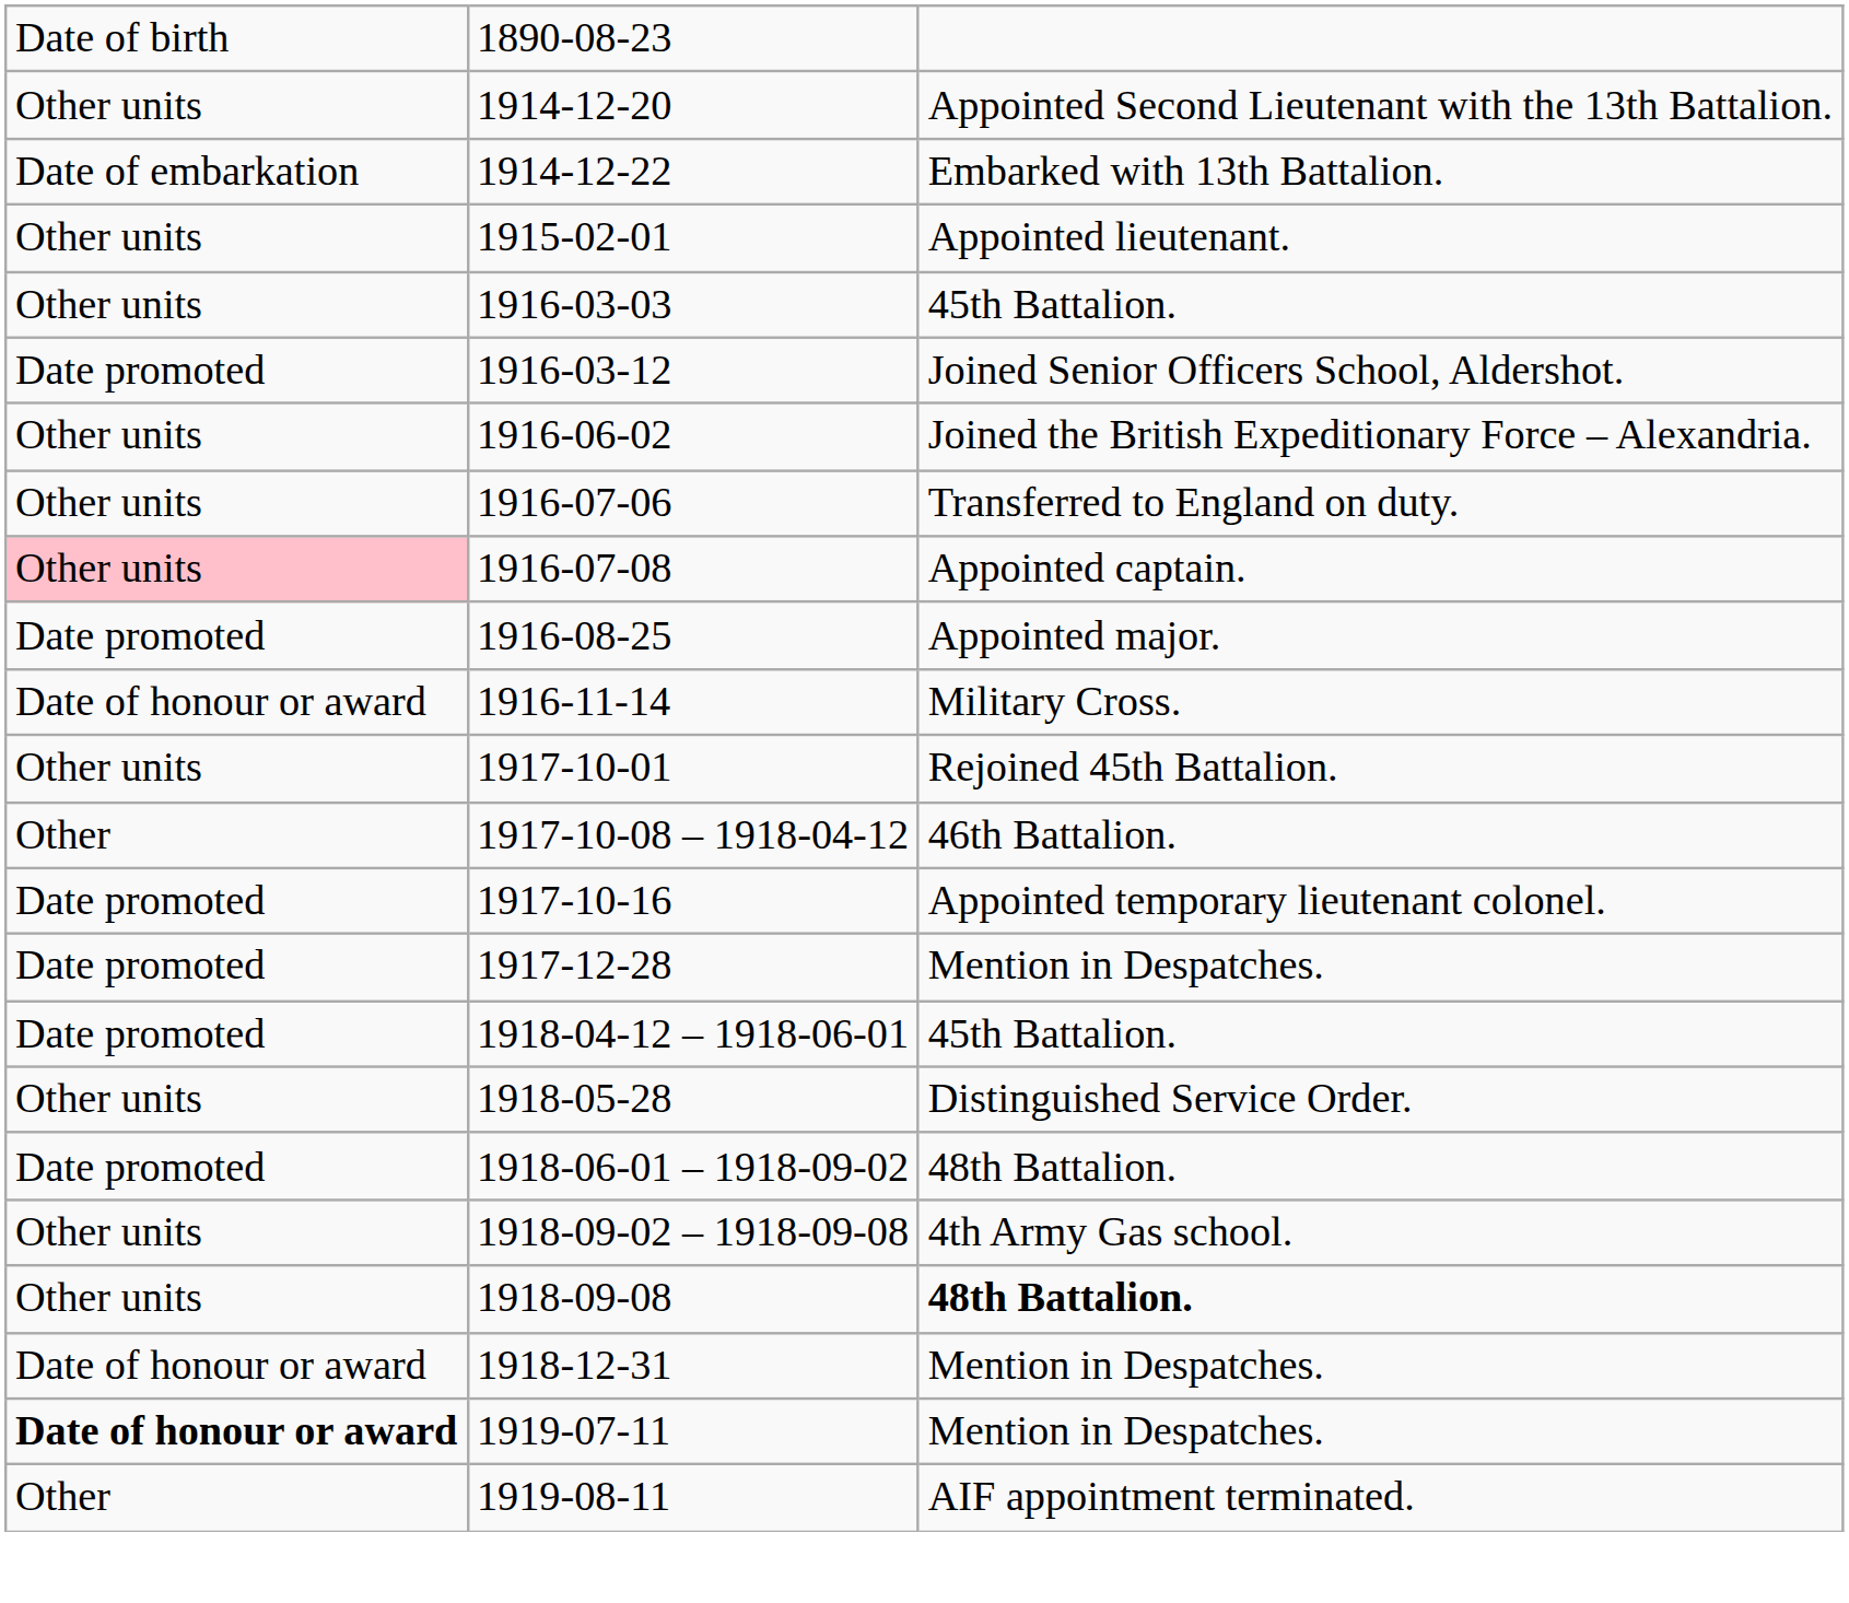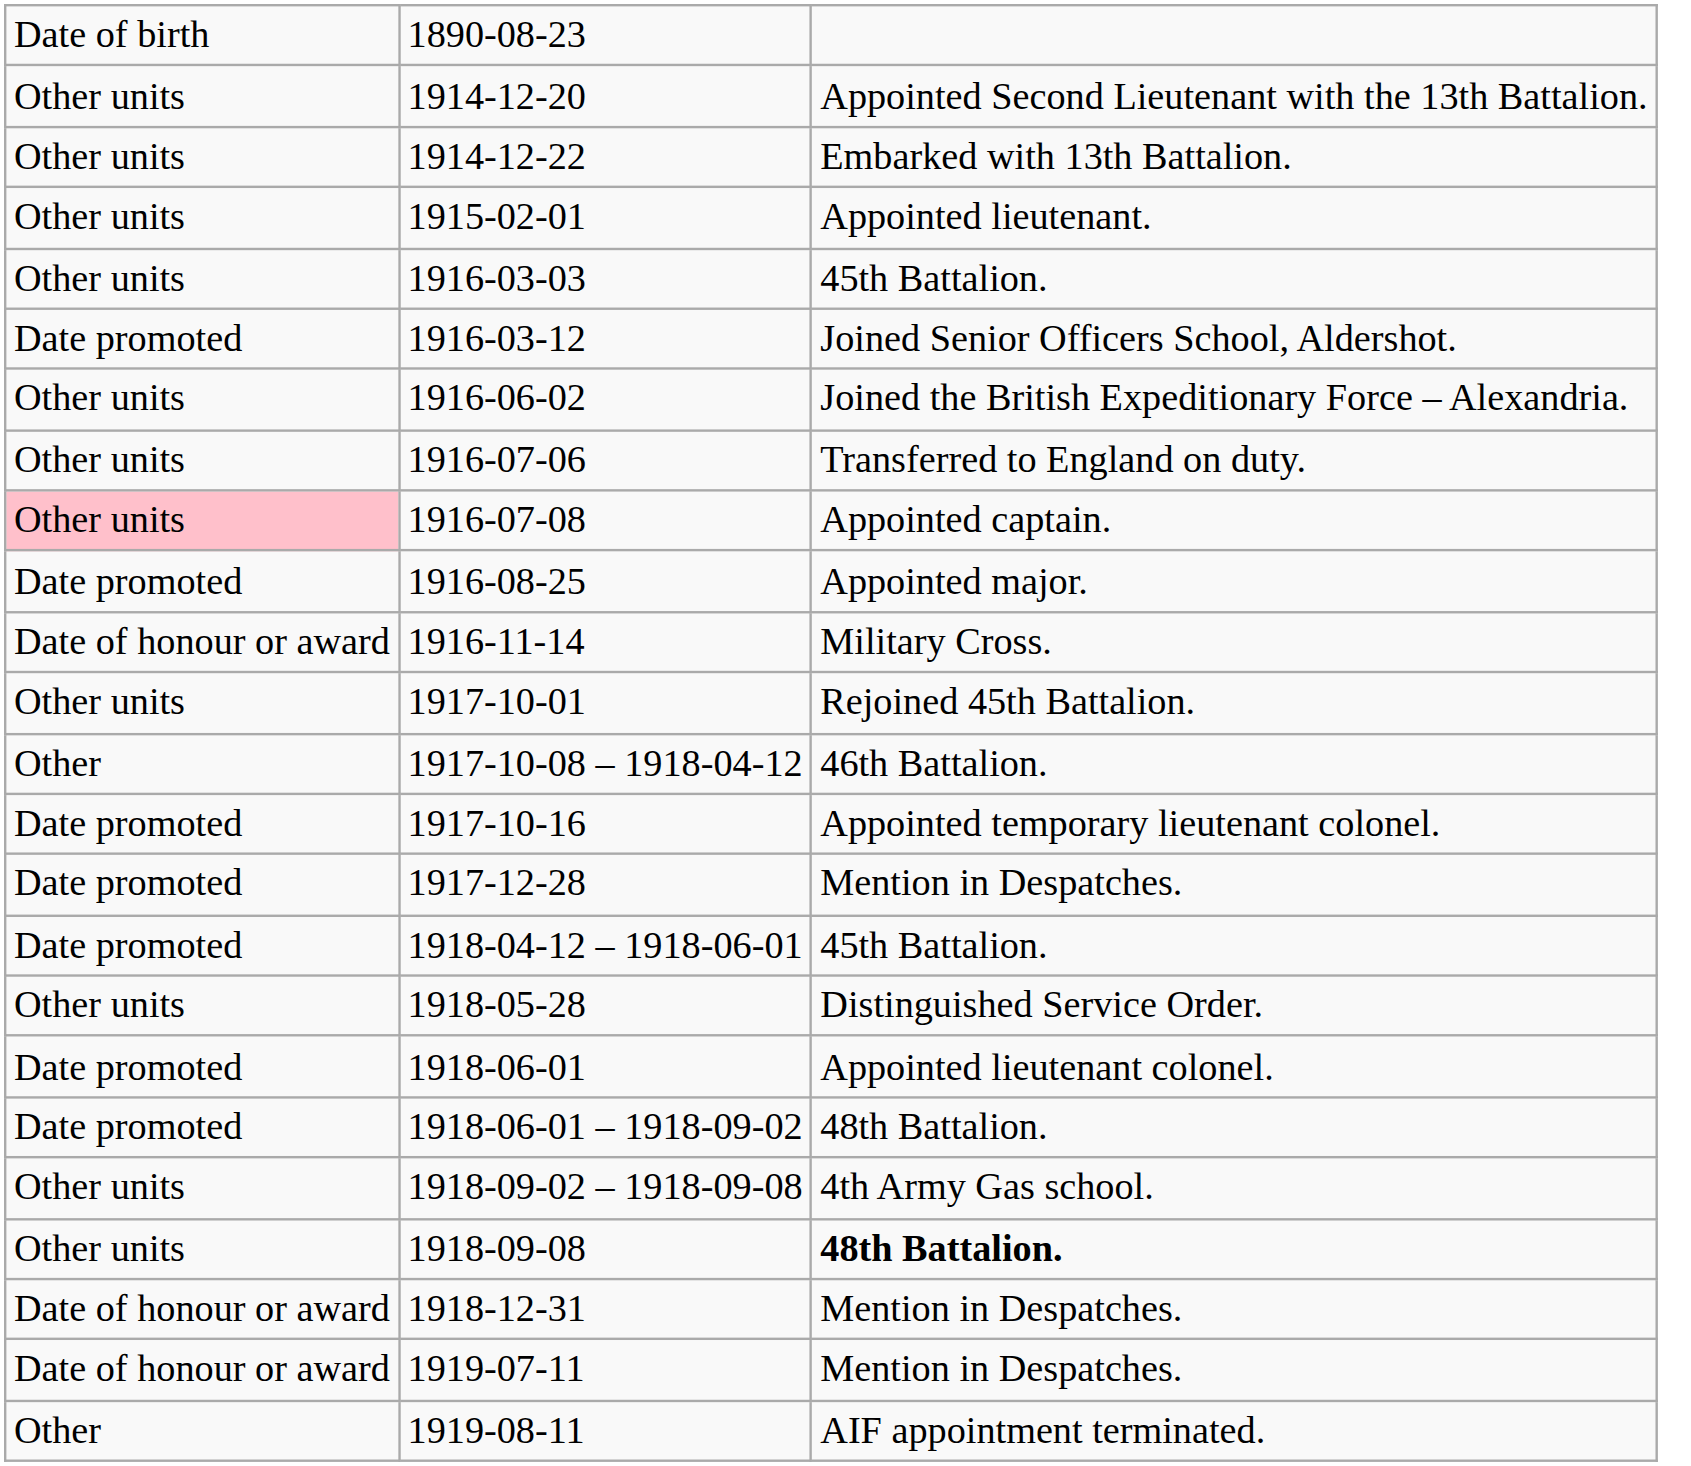 <table class="wikitable">
 <tr>
 <td>Date of birth</td>
 <td>1890-08-23</td>
 <td></td>
 </tr>
 <tr>
 <td>Other units</td>
 <td>1914-12-20</td>
 <td>Appointed Second Lieutenant with the 13th Battalion.</td>
 </tr>
 <tr>
-<td>Date of embarkation</td>
+<td>Other units</td>
 <td>1914-12-22</td>
 <td>Embarked with 13th Battalion.</td>
 </tr>
 <tr>
 <td>Other units</td>
 <td>1915-02-01</td>
 <td>Appointed lieutenant.</td>
 </tr>
 <tr>
 <td>Other units</td>
 <td>1916-03-03</td>
 <td>45th Battalion.</td>
 </tr>
 <tr>
 <td>Date promoted</td>
 <td>1916-03-12</td>
 <td>Joined Senior Officers School, Aldershot.</td>
 </tr>
 <tr>
 <td>Other units</td>
 <td>1916-06-02</td>
 <td>Joined the British Expeditionary Force – Alexandria.</td>
 </tr>
 <tr>
 <td>Other units</td>
 <td>1916-07-06</td>
 <td>Transferred to England on duty.</td>
 </tr>
 <tr>
 <td style="background: pink;">Other units</td>
 <td>1916-07-08</td>
 <td>Appointed captain.</td>
 </tr>
 <tr>
 <td>Date promoted</td>
 <td>1916-08-25</td>
 <td>Appointed major.</td>
 </tr>
 <tr>
 <td>Date of honour or award</td>
 <td>1916-11-14</td>
 <td>Military Cross.</td>
 </tr>
 <tr>
 <td>Other units</td>
 <td>1917-10-01</td>
 <td>Rejoined 45th Battalion.</td>
 </tr>
 <tr>
 <td>Other</td>
 <td>1917-10-08  – 1918-04-12</td>
 <td>46th Battalion.</td>
 </tr>
 <tr>
 <td>Date promoted</td>
 <td>1917-10-16</td>
 <td>Appointed temporary lieutenant colonel.</td>
 </tr>
 <tr>
 <td>Date promoted</td>
 <td>1917-12-28</td>
 <td>Mention in Despatches.</td>
 </tr>
 <tr>
 <td>Date promoted</td>
 <td>1918-04-12  – 1918-06-01</td>
 <td>45th Battalion.</td>
 </tr>
 <tr>
 <td>Other units</td>
 <td>1918-05-28</td>
 <td>Distinguished Service Order.</td>
 </tr>
 <tr>
 <td>Date promoted</td>
+<td>1918-06-01</td>
+<td>Appointed lieutenant colonel.</td>
+</tr>
+<tr>
+<td>Date promoted</td>
 <td>1918-06-01  – 1918-09-02</td>
 <td>48th Battalion.</td>
 </tr>
 <tr>
 <td>Other units</td>
 <td>1918-09-02  – 1918-09-08</td>
 <td>4th Army Gas school.</td>
 </tr>
 <tr>
 <td>Other units</td>
 <td>1918-09-08</td>
 <td><strong>48th Battalion.</strong></td>
 </tr>
 <tr>
 <td>Date of honour or award</td>
 <td>1918-12-31</td>
 <td>Mention in Despatches.</td>
 </tr>
 <tr>
-<td><strong>Date of honour or award</strong></td>
+<td>Date of honour or award</td>
 <td>1919-07-11</td>
 <td>Mention in Despatches.</td>
 </tr>
 <tr>
 <td>Other</td>
 <td>1919-08-11</td>
 <td>AIF appointment terminated.</td>
 </tr>
 </table>
